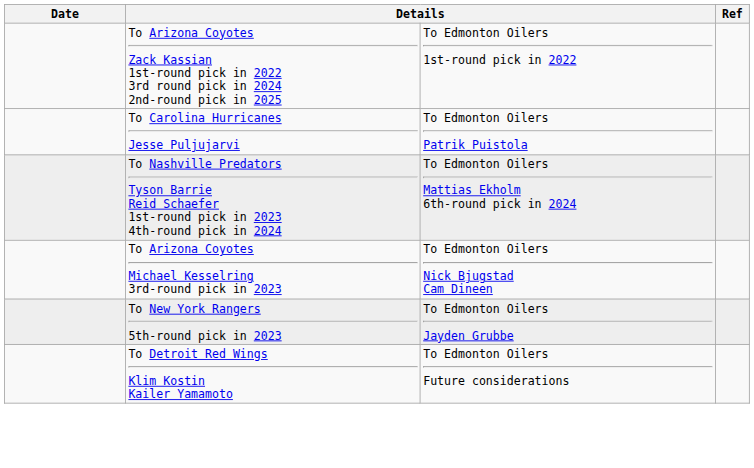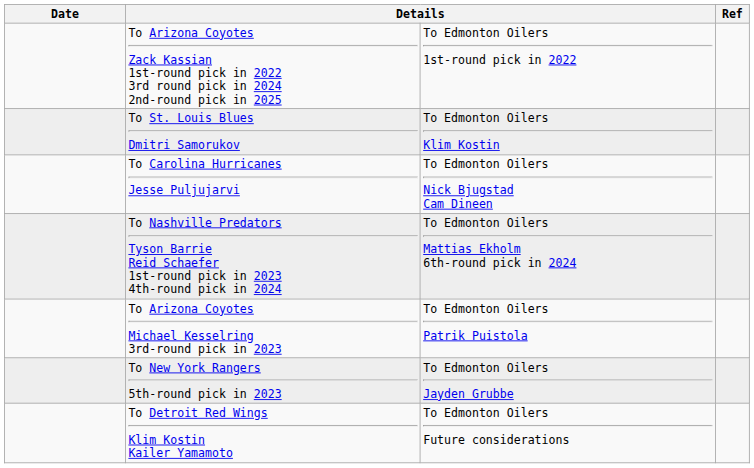 <table class="wikitable">
 <tr>
 <th style="width: 10em;">Date</th>
 <th colspan=2>Details</th>
 <th style="width: 2.5em;">Ref</th>
 </tr>
 <tr>
 <td></td>
 <td style="width: 25em; vertical-align:top">To <a href='#'>Arizona Coyotes</a><hr><a href='#'>Zack Kassian</a><br>1st-round pick in <a href='#'>2022</a><br>3rd round pick in <a href='#'>2024</a><br>2nd-round pick in <a href='#'>2025</a></td>
 <td style="width: 25em; vertical-align:top">To Edmonton Oilers<hr>1st-round pick in <a href='#'>2022</a></td>
 <td></td>
 </tr>
+<tr style="background:#eeeeee">
+<td></td>
+<td style="width: 25em; vertical-align:top">To <a href='#'>St. Louis Blues</a><hr><a href='#'>Dmitri Samorukov</a></td>
+<td style="width: 25em; vertical-align:top">To Edmonton Oilers<hr><a href='#'>Klim Kostin</a></td>
+<td></td>
+</tr>
 <tr>
 <td></td>
 <td style="width: 25em; vertical-align:top">To <a href='#'>Carolina Hurricanes</a><hr><a href='#'>Jesse Puljujarvi</a></td>
-<td style="width: 25em; vertical-align:top">To Edmonton Oilers<hr><a href='#'>Patrik Puistola</a></td>
+<td style="width: 25em; vertical-align:top">To Edmonton Oilers<hr><a href='#'>Nick Bjugstad</a><br><a href='#'>Cam Dineen</a></td>
 <td></td>
 </tr>
 <tr style="background:#eeeeee">
 <td></td>
 <td style="width: 25em; vertical-align:top">To <a href='#'>Nashville Predators</a><hr><a href='#'>Tyson Barrie</a><br><a href='#'>Reid Schaefer</a><br>1st-round pick in <a href='#'>2023</a><br>4th-round pick in <a href='#'>2024</a></td>
 <td style="width: 25em; vertical-align:top">To Edmonton Oilers<hr><a href='#'>Mattias Ekholm</a><br>6th-round pick in <a href='#'>2024</a></td>
 <td></td>
 </tr>
 <tr>
 <td></td>
 <td style="width: 25em; vertical-align:top">To <a href='#'>Arizona Coyotes</a><hr><a href='#'>Michael Kesselring</a><br>3rd-round pick in <a href='#'>2023</a></td>
-<td style="width: 25em; vertical-align:top">To Edmonton Oilers<hr><a href='#'>Nick Bjugstad</a><br><a href='#'>Cam Dineen</a></td>
+<td style="width: 25em; vertical-align:top">To Edmonton Oilers<hr><a href='#'>Patrik Puistola</a></td>
 <td></td>
 </tr>
 <tr style="background:#eeeeee">
 <td></td>
 <td style="width: 25em; vertical-align:top">To <a href='#'>New York Rangers</a><hr>5th-round pick in <a href='#'>2023</a></td>
 <td style="width: 25em; vertical-align:top">To Edmonton Oilers<hr><a href='#'>Jayden Grubbe</a></td>
 <td></td>
 </tr>
 <tr>
 <td></td>
 <td style="width: 25em;" valign="top">To <a href='#'>Detroit Red Wings</a><hr><a href='#'>Klim Kostin</a><br><a href='#'>Kailer Yamamoto</a></td>
 <td style="width: 25em;" valign="top">To Edmonton Oilers<hr>Future considerations</td>
 <td></td>
 </tr>
 </table>
